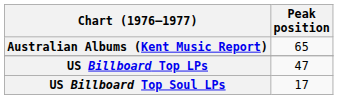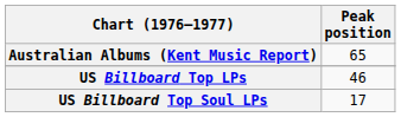 <table class="wikitable sortable plainrowheaders">
 <tr>
 <th>Chart (1976–1977)</th>
 <th>Peak<br>position</th>
 </tr>
 <tr>
 <th scope="row">Australian Albums (<a href='#'>Kent Music Report</a>)</th>
 <td style="text-align:center;">65</td>
 </tr>
 <tr>
 </tr>
 <tr>
 <th scope="row">US <a href='#'><em>Billboard</em> Top LPs</a></th>
-<td align="center">47</td>
+<td align="center">46</td>
 </tr>
 <tr>
 <th scope="row">US <em>Billboard</em> <a href='#'>Top Soul LPs</a></th>
 <td align="center">17</td>
 </tr>
 </table>
